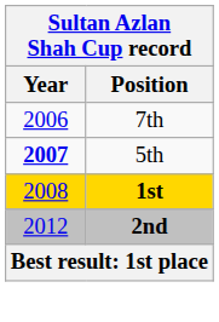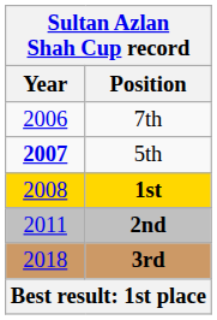 <table class="wikitable" style="text-align: center;">
 <tr>
 <th colspan=2><a href='#'>Sultan Azlan<br>Shah Cup</a> record</th>
 </tr>
 <tr>
 <th>Year</th>
 <th>Position</th>
 </tr>
 <tr>
 <td><a href='#'>2006</a></td>
 <td>7th</td>
 </tr>
 <tr>
 <td><strong><a href='#'>2007</a></strong></td>
 <td>5th</td>
 </tr>
 <tr bgcolor=gold>
 <td><a href='#'>2008</a></td>
 <td><strong>1st</strong></td>
 </tr>
 <tr bgcolor=silver>
-<td><a href='#'>2012</a></td>
+<td><a href='#'>2011</a></td>
 <td><strong>2nd</strong></td>
+</tr>
+<tr bgcolor=cc9966>
+<td><a href='#'>2018</a></td>
+<td><strong>3rd</strong></td>
 </tr>
 <tr>
 <th colspan=2>Best result: 1st place</th>
 </tr>
 </table>
